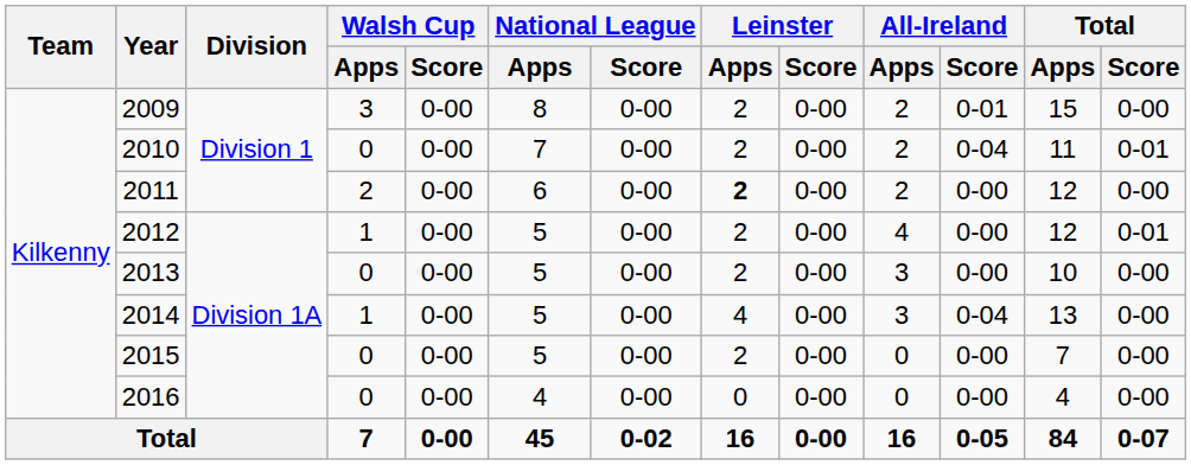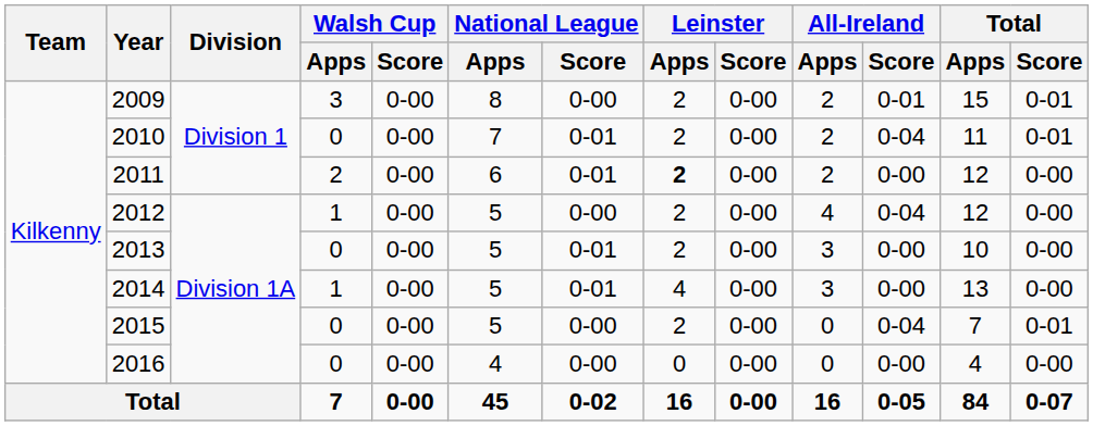 <table class="wikitable" style="text-align:center">
 <tr>
 <th rowspan="2">Team</th>
 <th rowspan="2">Year</th>
 <th rowspan="2">Division</th>
 <th colspan="2"><a href='#'>Walsh Cup</a></th>
 <th colspan="2"><a href='#'>National League</a></th>
 <th colspan="2"><a href='#'>Leinster</a></th>
 <th colspan="2"><a href='#'>All-Ireland</a></th>
 <th colspan="2">Total</th>
 </tr>
 <tr>
 <th>Apps</th>
 <th>Score</th>
 <th>Apps</th>
 <th>Score</th>
 <th>Apps</th>
 <th>Score</th>
 <th>Apps</th>
 <th>Score</th>
 <th>Apps</th>
 <th>Score</th>
 </tr>
 <tr>
 <td rowspan="8"><a href='#'>Kilkenny</a></td>
 <td>2009</td>
 <td rowspan="3"><a href='#'>Division 1</a></td>
 <td>3</td>
 <td>0-00</td>
 <td>8</td>
 <td>0-00</td>
 <td>2</td>
 <td>0-00</td>
 <td>2</td>
 <td>0-01</td>
 <td>15</td>
-<td>0-00</td>
+<td>0-01</td>
 </tr>
 <tr>
 <td>2010</td>
 <td>0</td>
 <td>0-00</td>
 <td>7</td>
-<td>0-00</td>
+<td>0-01</td>
 <td>2</td>
 <td>0-00</td>
 <td>2</td>
 <td>0-04</td>
 <td>11</td>
 <td>0-01</td>
 </tr>
 <tr>
 <td>2011</td>
 <td>2</td>
 <td>0-00</td>
 <td>6</td>
-<td>0-00</td>
+<td>0-01</td>
 <td><strong>2</strong></td>
 <td>0-00</td>
 <td>2</td>
 <td>0-00</td>
 <td>12</td>
 <td>0-00</td>
 </tr>
 <tr>
 <td>2012</td>
 <td rowspan="5"><a href='#'>Division 1A</a></td>
 <td>1</td>
 <td>0-00</td>
 <td>5</td>
 <td>0-00</td>
 <td>2</td>
 <td>0-00</td>
 <td>4</td>
+<td>0-04</td>
+<td>12</td>
 <td>0-00</td>
-<td>12</td>
-<td>0-01</td>
 </tr>
 <tr>
 <td>2013</td>
 <td>0</td>
 <td>0-00</td>
 <td>5</td>
-<td>0-00</td>
+<td>0-01</td>
 <td>2</td>
 <td>0-00</td>
 <td>3</td>
 <td>0-00</td>
 <td>10</td>
 <td>0-00</td>
 </tr>
 <tr>
 <td>2014</td>
 <td>1</td>
 <td>0-00</td>
 <td>5</td>
-<td>0-00</td>
+<td>0-01</td>
 <td>4</td>
 <td>0-00</td>
 <td>3</td>
-<td>0-04</td>
+<td>0-00</td>
 <td>13</td>
 <td>0-00</td>
 </tr>
 <tr>
 <td>2015</td>
 <td>0</td>
 <td>0-00</td>
 <td>5</td>
 <td>0-00</td>
 <td>2</td>
 <td>0-00</td>
 <td>0</td>
-<td>0-00</td>
+<td>0-04</td>
 <td>7</td>
-<td>0-00</td>
+<td>0-01</td>
 </tr>
 <tr>
 <td>2016</td>
 <td>0</td>
 <td>0-00</td>
 <td>4</td>
 <td>0-00</td>
 <td>0</td>
 <td>0-00</td>
 <td>0</td>
 <td>0-00</td>
 <td>4</td>
 <td>0-00</td>
 </tr>
 <tr>
 <th colspan="3">Total</th>
 <td><strong>7</strong></td>
 <td><strong>0-00</strong></td>
 <td><strong>45</strong></td>
 <td><strong>0-02</strong></td>
 <td><strong>16</strong></td>
 <td><strong>0-00</strong></td>
 <td><strong>16</strong></td>
 <td><strong>0-05</strong></td>
 <td><strong>84</strong></td>
 <td><strong>0-07</strong></td>
 </tr>
 </table>
